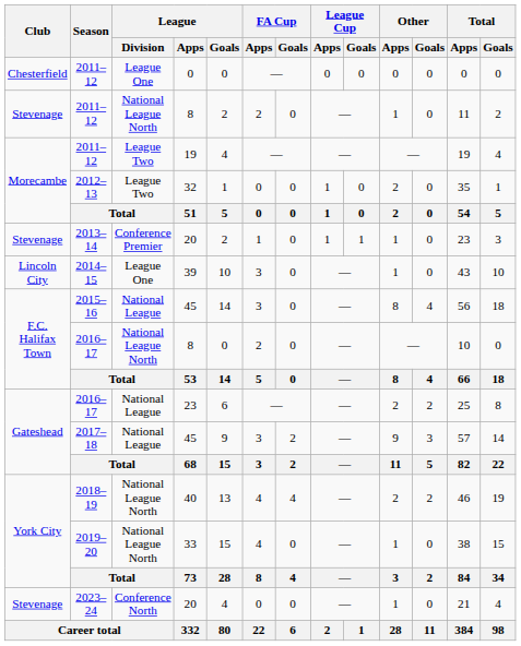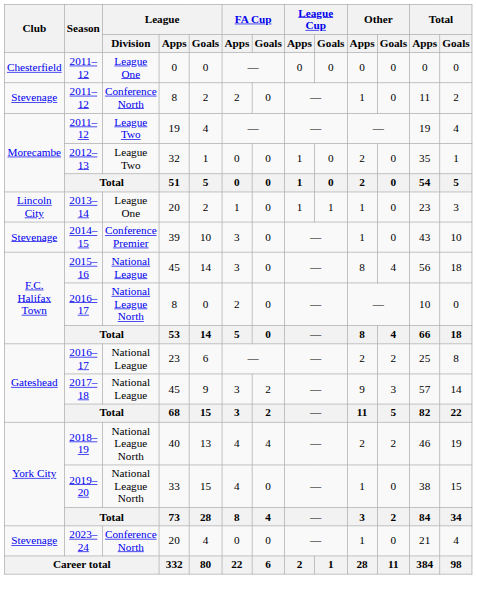 <table class=wikitable style=text-align:center>
 <tr>
 <th rowspan=2>Club</th>
 <th rowspan=2>Season</th>
 <th colspan=3>League</th>
 <th colspan=2><a href='#'>FA Cup</a></th>
 <th colspan=2><a href='#'>League Cup</a></th>
 <th colspan=2>Other</th>
 <th colspan=2>Total</th>
 </tr>
 <tr>
 <th>Division</th>
 <th>Apps</th>
 <th>Goals</th>
 <th>Apps</th>
 <th>Goals</th>
 <th>Apps</th>
 <th>Goals</th>
 <th>Apps</th>
 <th>Goals</th>
 <th>Apps</th>
 <th>Goals</th>
 </tr>
 <tr>
 <td><a href='#'>Chesterfield</a></td>
 <td><a href='#'>2011–12</a></td>
 <td><a href='#'>League One</a></td>
 <td>0</td>
 <td>0</td>
 <td colspan=2>—</td>
 <td>0</td>
 <td>0</td>
 <td>0</td>
 <td>0</td>
 <td>0</td>
 <td>0</td>
 </tr>
 <tr>
 <td><a href='#'>Stevenage</a></td>
 <td><a href='#'>2011–12</a></td>
-<td><a href='#'>National League North</a></td>
+<td><a href='#'>Conference North</a></td>
 <td>8</td>
 <td>2</td>
 <td>2</td>
 <td>0</td>
 <td colspan=2>—</td>
 <td>1</td>
 <td>0</td>
 <td>11</td>
 <td>2</td>
 </tr>
 <tr>
 <td rowspan=3><a href='#'>Morecambe</a></td>
 <td><a href='#'>2011–12</a></td>
 <td><a href='#'>League Two</a></td>
 <td>19</td>
 <td>4</td>
 <td colspan=2>—</td>
 <td colspan=2>—</td>
 <td colspan=2>—</td>
 <td>19</td>
 <td>4</td>
 </tr>
 <tr>
 <td><a href='#'>2012–13</a></td>
 <td>League Two</td>
 <td>32</td>
 <td>1</td>
 <td>0</td>
 <td>0</td>
 <td>1</td>
 <td>0</td>
 <td>2</td>
 <td>0</td>
 <td>35</td>
 <td>1</td>
 </tr>
 <tr>
 <th colspan=2>Total</th>
 <th>51</th>
 <th>5</th>
 <th>0</th>
 <th>0</th>
 <th>1</th>
 <th>0</th>
 <th>2</th>
 <th>0</th>
 <th>54</th>
 <th>5</th>
 </tr>
 <tr>
-<td><a href='#'>Stevenage</a></td>
+<td><a href='#'>Lincoln City</a></td>
 <td><a href='#'>2013–14</a></td>
-<td><a href='#'>Conference Premier</a></td>
+<td>League One</td>
 <td>20</td>
 <td>2</td>
 <td>1</td>
 <td>0</td>
 <td>1</td>
 <td>1</td>
 <td>1</td>
 <td>0</td>
 <td>23</td>
 <td>3</td>
 </tr>
 <tr>
-<td><a href='#'>Lincoln City</a></td>
+<td><a href='#'>Stevenage</a></td>
 <td><a href='#'>2014–15</a></td>
-<td>League One</td>
+<td><a href='#'>Conference Premier</a></td>
 <td>39</td>
 <td>10</td>
 <td>3</td>
 <td>0</td>
 <td colspan=2>—</td>
 <td>1</td>
 <td>0</td>
 <td>43</td>
 <td>10</td>
 </tr>
 <tr>
 <td rowspan=3><a href='#'>F.C. Halifax Town</a></td>
 <td><a href='#'>2015–16</a></td>
 <td><a href='#'>National League</a></td>
 <td>45</td>
 <td>14</td>
 <td>3</td>
 <td>0</td>
 <td colspan=2>—</td>
 <td>8</td>
 <td>4</td>
 <td>56</td>
 <td>18</td>
 </tr>
 <tr>
 <td><a href='#'>2016–17</a></td>
 <td><a href='#'>National League North</a></td>
 <td>8</td>
 <td>0</td>
 <td>2</td>
 <td>0</td>
 <td colspan=2>—</td>
 <td colspan=2>—</td>
 <td>10</td>
 <td>0</td>
 </tr>
 <tr>
 <th colspan=2>Total</th>
 <th>53</th>
 <th>14</th>
 <th>5</th>
 <th>0</th>
 <th colspan=2>—</th>
 <th>8</th>
 <th>4</th>
 <th>66</th>
 <th>18</th>
 </tr>
 <tr>
 <td rowspan=3><a href='#'>Gateshead</a></td>
 <td><a href='#'>2016–17</a></td>
 <td>National League</td>
 <td>23</td>
 <td>6</td>
 <td colspan=2>—</td>
 <td colspan=2>—</td>
 <td>2</td>
 <td>2</td>
 <td>25</td>
 <td>8</td>
 </tr>
 <tr>
 <td><a href='#'>2017–18</a></td>
 <td>National League</td>
 <td>45</td>
 <td>9</td>
 <td>3</td>
 <td>2</td>
 <td colspan=2>—</td>
 <td>9</td>
 <td>3</td>
 <td>57</td>
 <td>14</td>
 </tr>
 <tr>
 <th colspan=2>Total</th>
 <th>68</th>
 <th>15</th>
 <th>3</th>
 <th>2</th>
 <th colspan=2>—</th>
 <th>11</th>
 <th>5</th>
 <th>82</th>
 <th>22</th>
 </tr>
 <tr>
 <td rowspan=3><a href='#'>York City</a></td>
 <td><a href='#'>2018–19</a></td>
 <td>National League North</td>
 <td>40</td>
 <td>13</td>
 <td>4</td>
 <td>4</td>
 <td colspan=2>—</td>
 <td>2</td>
 <td>2</td>
 <td>46</td>
 <td>19</td>
 </tr>
 <tr>
 <td><a href='#'>2019–20</a></td>
 <td>National League North</td>
 <td>33</td>
 <td>15</td>
 <td>4</td>
 <td>0</td>
 <td colspan=2>—</td>
 <td>1</td>
 <td>0</td>
 <td>38</td>
 <td>15</td>
 </tr>
 <tr>
 <th colspan=2>Total</th>
 <th>73</th>
 <th>28</th>
 <th>8</th>
 <th>4</th>
 <th colspan=2>—</th>
 <th>3</th>
 <th>2</th>
 <th>84</th>
 <th>34</th>
 </tr>
 <tr>
 <td><a href='#'>Stevenage</a></td>
 <td><a href='#'>2023–24</a></td>
 <td><a href='#'>Conference North</a></td>
 <td>20</td>
 <td>4</td>
 <td>0</td>
 <td>0</td>
 <td colspan="2">—</td>
 <td>1</td>
 <td>0</td>
 <td>21</td>
 <td>4</td>
 </tr>
 <tr>
 <th colspan=3>Career total</th>
 <th>332</th>
 <th>80</th>
 <th>22</th>
 <th>6</th>
 <th>2</th>
 <th>1</th>
 <th>28</th>
 <th>11</th>
 <th>384</th>
 <th>98</th>
 </tr>
 </table>
